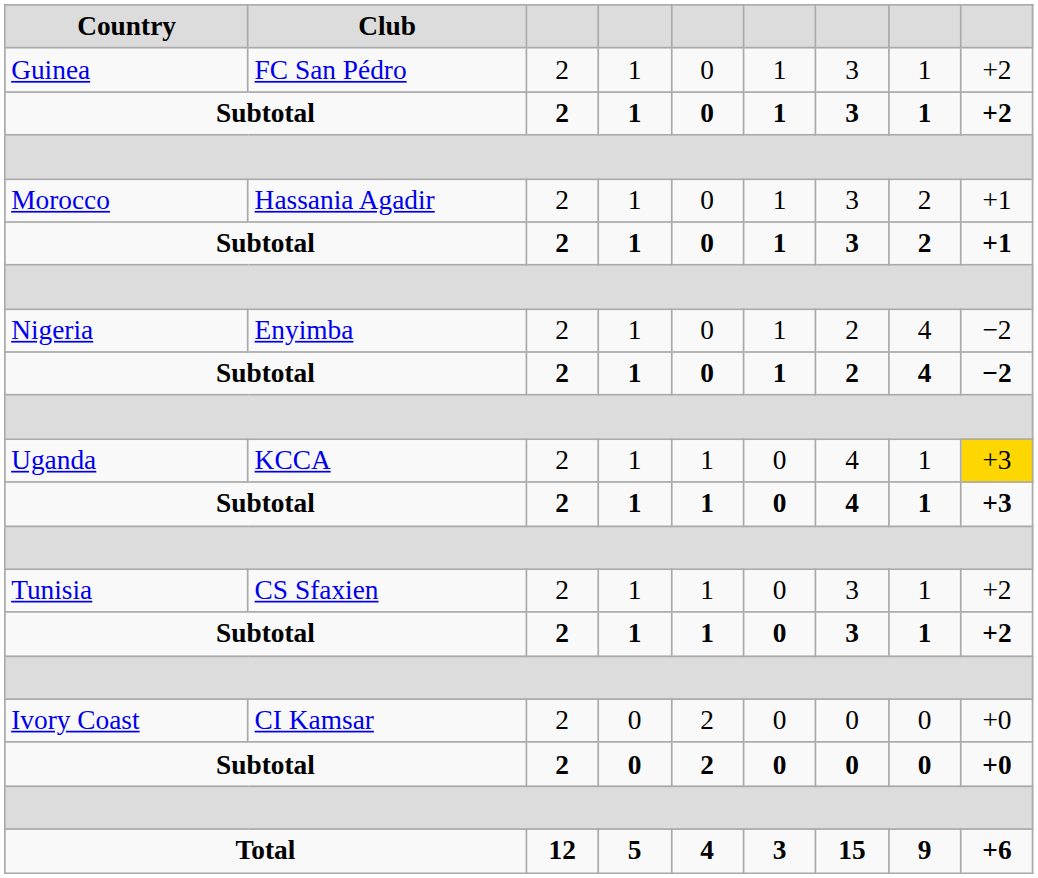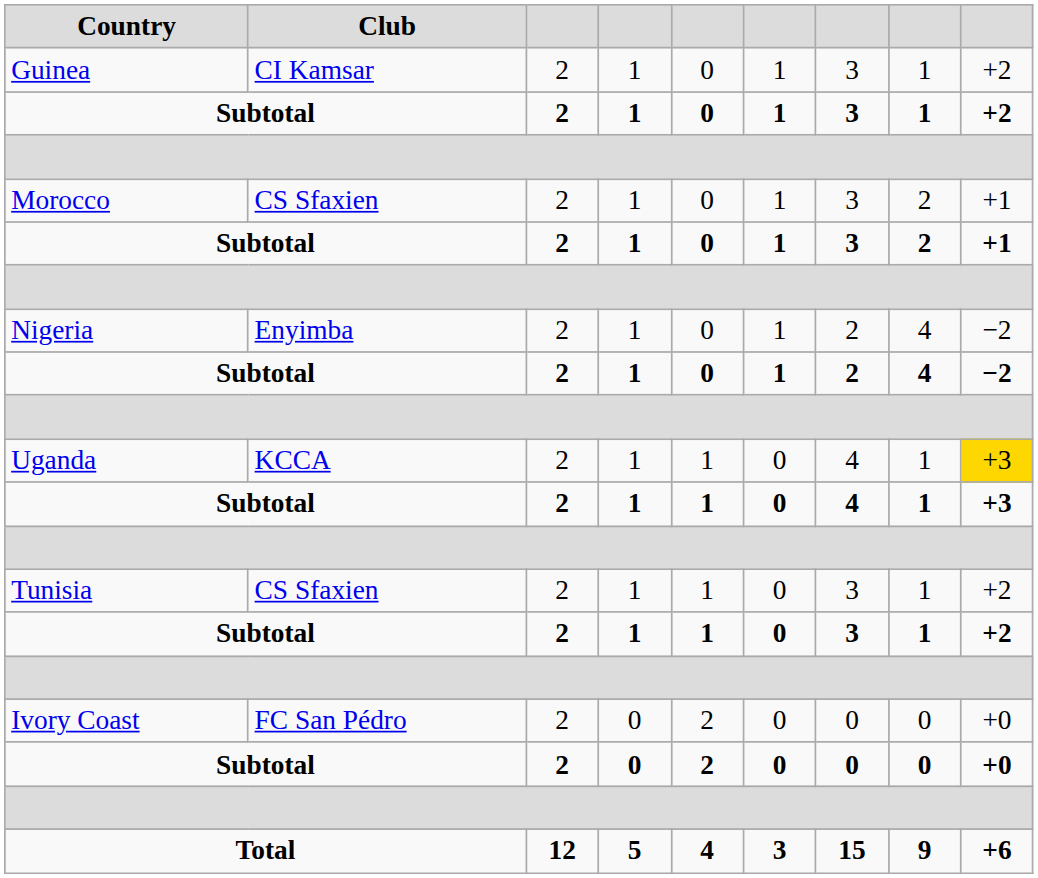 <table class="wikitable" style="text-align: center;">
 <tr>
 <th width="135" style="background:#DCDCDC">Country</th>
 <th width="155" style="background:#DCDCDC">Club</th>
 <th width="35" style="background:#DCDCDC"></th>
 <th width="35" style="background:#DCDCDC"></th>
 <th width="35" style="background:#DCDCDC"></th>
 <th width="35" style="background:#DCDCDC"></th>
 <th width="35" style="background:#DCDCDC"></th>
 <th width="35" style="background:#DCDCDC"></th>
 <th width="35" style="background:#DCDCDC"></th>
 </tr>
 <tr>
 <td align=left> <a href='#'>Guinea</a></td>
-<td align=left><a href='#'>FC San Pédro</a></td>
+<td align=left><a href='#'>CI Kamsar</a></td>
 <td>2</td>
 <td>1</td>
 <td>0</td>
 <td>1</td>
 <td>3</td>
 <td>1</td>
 <td>+2</td>
 </tr>
 <tr>
 <td colspan=2 align-"center"><strong>Subtotal</strong></td>
 <td><strong>2</strong></td>
 <td><strong>1</strong></td>
 <td><strong>0</strong></td>
 <td><strong>1</strong></td>
 <td><strong>3</strong></td>
 <td><strong>1</strong></td>
 <td><strong>+2</strong></td>
 </tr>
 <tr>
 <th colspan=9 height="18" style="background:#DCDCDC"></th>
 </tr>
 <tr>
 <td align=left> <a href='#'>Morocco</a></td>
-<td align=left><a href='#'>Hassania Agadir</a></td>
+<td align=left><a href='#'>CS Sfaxien</a></td>
 <td>2</td>
 <td>1</td>
 <td>0</td>
 <td>1</td>
 <td>3</td>
 <td>2</td>
 <td>+1</td>
 </tr>
 <tr>
 <td colspan=2 align-"center"><strong>Subtotal</strong></td>
 <td><strong>2</strong></td>
 <td><strong>1</strong></td>
 <td><strong>0</strong></td>
 <td><strong>1</strong></td>
 <td><strong>3</strong></td>
 <td><strong>2</strong></td>
 <td><strong>+1</strong></td>
 </tr>
 <tr>
 <th colspan=9 height="18" style="background:#DCDCDC"></th>
 </tr>
 <tr>
 <td align=left> <a href='#'>Nigeria</a></td>
 <td align=left><a href='#'>Enyimba</a></td>
 <td>2</td>
 <td>1</td>
 <td>0</td>
 <td>1</td>
 <td>2</td>
 <td>4</td>
 <td>−2</td>
 </tr>
 <tr>
 <td colspan=2 align-"center"><strong>Subtotal</strong></td>
 <td><strong>2</strong></td>
 <td><strong>1</strong></td>
 <td><strong>0</strong></td>
 <td><strong>1</strong></td>
 <td><strong>2</strong></td>
 <td><strong>4</strong></td>
 <td><strong>−2</strong></td>
 </tr>
 <tr>
 <th colspan=9 height="18" style="background:#DCDCDC"></th>
 </tr>
 <tr>
 <td align=left> <a href='#'>Uganda</a></td>
 <td align=left><a href='#'>KCCA</a></td>
 <td>2</td>
 <td>1</td>
 <td>1</td>
 <td>0</td>
 <td>4</td>
 <td>1</td>
 <td style="background: gold;">+3</td>
 </tr>
 <tr>
 <td colspan=2 align-"center"><strong>Subtotal</strong></td>
 <td><strong>2</strong></td>
 <td><strong>1</strong></td>
 <td><strong>1</strong></td>
 <td><strong>0</strong></td>
 <td><strong>4</strong></td>
 <td><strong>1</strong></td>
 <td><strong>+3</strong></td>
 </tr>
 <tr>
 <th colspan=9 height="18" style="background:#DCDCDC"></th>
 </tr>
 <tr>
 <td align=left> <a href='#'>Tunisia</a></td>
 <td align=left><a href='#'>CS Sfaxien</a></td>
 <td>2</td>
 <td>1</td>
 <td>1</td>
 <td>0</td>
 <td>3</td>
 <td>1</td>
 <td>+2</td>
 </tr>
 <tr>
 <td colspan=2 align-"center"><strong>Subtotal</strong></td>
 <td><strong>2</strong></td>
 <td><strong>1</strong></td>
 <td><strong>1</strong></td>
 <td><strong>0</strong></td>
 <td><strong>3</strong></td>
 <td><strong>1</strong></td>
 <td><strong>+2</strong></td>
 </tr>
 <tr>
 <th colspan=9 height="18" style="background:#DCDCDC"></th>
 </tr>
 <tr>
 <td align=left> <a href='#'>Ivory Coast</a></td>
-<td align=left><a href='#'>CI Kamsar</a></td>
+<td align=left><a href='#'>FC San Pédro</a></td>
 <td>2</td>
 <td>0</td>
 <td>2</td>
 <td>0</td>
 <td>0</td>
 <td>0</td>
 <td>+0</td>
 </tr>
 <tr>
 <td colspan=2 align-"center"><strong>Subtotal</strong></td>
 <td><strong>2</strong></td>
 <td><strong>0</strong></td>
 <td><strong>2</strong></td>
 <td><strong>0</strong></td>
 <td><strong>0</strong></td>
 <td><strong>0</strong></td>
 <td><strong>+0</strong></td>
 </tr>
 <tr>
 <th colspan=9 height="18" style="background:#DCDCDC"></th>
 </tr>
 <tr>
 <td colspan=2 align-"center"><strong>Total</strong></td>
 <td><strong>12</strong></td>
 <td><strong>5</strong></td>
 <td><strong>4</strong></td>
 <td><strong>3</strong></td>
 <td><strong>15</strong></td>
 <td><strong>9</strong></td>
 <td><strong>+6</strong></td>
 </tr>
 <tr>
 </tr>
 </table>
